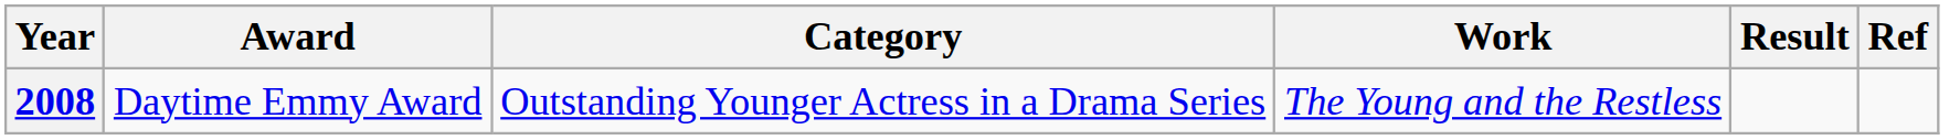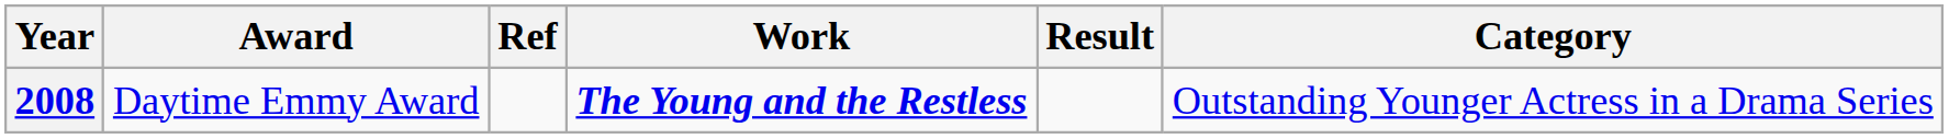 <table class="wikitable sortable plainrowheaders">
 <tr>
 <th scope="col">Year</th>
 <th scope="col">Award</th>
-<th scope="col">Category</th>
+<th scope="col">Ref</th>
 <th scope="col">Work</th>
 <th scope="col">Result</th>
-<th scope="col">Ref</th>
+<th scope="col">Category</th>
 </tr>
 <tr>
 <th scope="row"><a href='#'>2008</a></th>
 <td><a href='#'>Daytime Emmy Award</a></td>
+<td></td>
+<td><strong><em><a href='#'>The Young and the Restless</a></em></strong></td>
+<td></td>
 <td><a href='#'>Outstanding Younger Actress in a Drama Series</a></td>
-<td><em><a href='#'>The Young and the Restless</a></em></td>
-<td></td>
-<td></td>
 </tr>
 </table>
